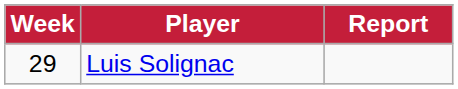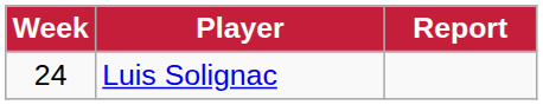 <table class=wikitable>
 <tr>
 <th style="background:#C41E3A; color:white; text-align:center;" width="30">Week</th>
 <th style="background:#C41E3A; color:white; text-align:center;" width="150">Player</th>
 <th style="background:#C41E3A; color:white; text-align:center;" width="75">Report</th>
 </tr>
 <tr>
-<td style="text-align:center;">29</td>
+<td style="text-align:center;">24</td>
 <td> <a href='#'>Luis Solignac</a></td>
 <td style="text-align:center;"></td>
 </tr>
 </table>
